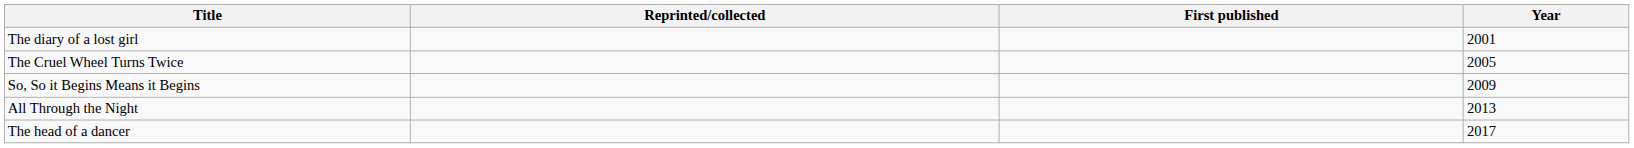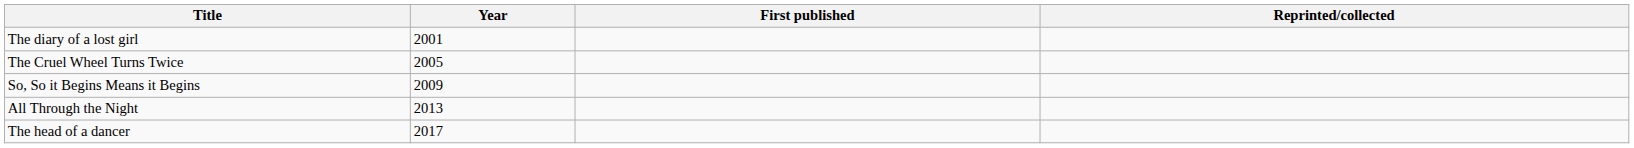 <table class='wikitable sortable' width='90%'>
 <tr>
 <th width=25%>Title</th>
+<th>Year</th>
+<th>First published</th>
 <th>Reprinted/collected</th>
-<th>First published</th>
-<th>Year</th>
 </tr>
 <tr>
 <td>The diary of a lost girl</td>
+<td>2001</td>
 <td></td>
 <td></td>
-<td>2001</td>
 </tr>
 <tr>
 <td>The Cruel Wheel Turns Twice</td>
+<td>2005</td>
 <td></td>
 <td></td>
-<td>2005</td>
 </tr>
 <tr>
 <td>So, So it Begins Means it Begins</td>
+<td>2009</td>
 <td></td>
 <td></td>
-<td>2009</td>
 </tr>
 <tr>
 <td>All Through the Night</td>
+<td>2013</td>
 <td></td>
 <td></td>
-<td>2013</td>
 </tr>
 <tr>
 <td data-sort-value="head of a dancer">The head of a dancer</td>
+<td>2017</td>
 <td></td>
 <td></td>
-<td>2017</td>
 </tr>
 </table>
